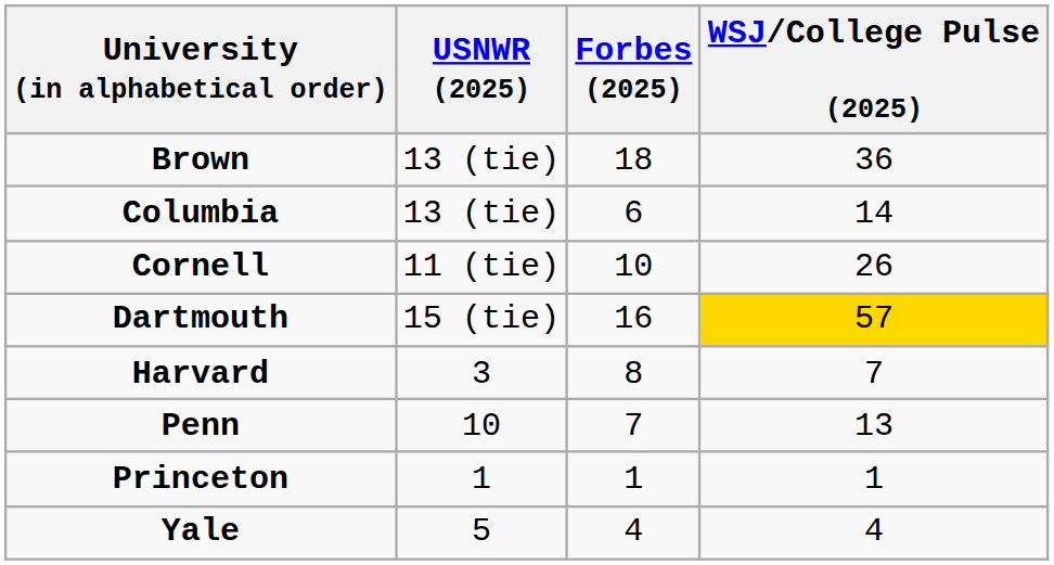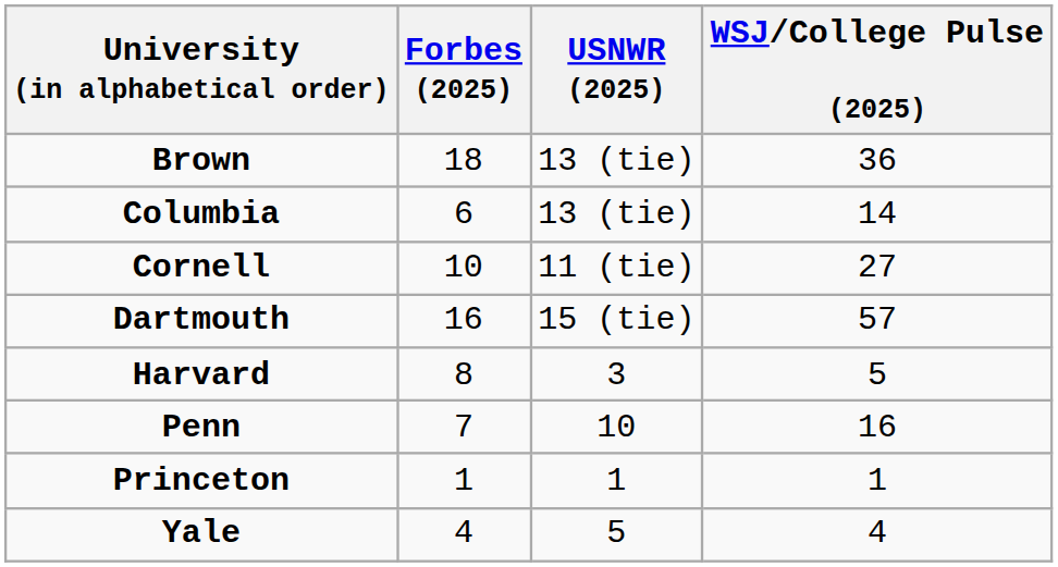 <table class="wikitable" style="text-align:center; float:left; margin-right:2em">
 <tr>
 <th>University<br><small>(in alphabetical order)</small></th>
+<th><a href='#'>Forbes</a><br><small>(2025)</small></th>
 <th><a href='#'>USNWR</a><br><small>(2025)</small></th>
-<th><a href='#'>Forbes</a><br><small>(2025)</small></th>
 <th><a href='#'>WSJ</a>/College Pulse<br><br><small>(2025)</small></th>
 </tr>
 <tr>
 <td><strong>Brown</strong></td>
+<td>18</td>
 <td>13 (tie)</td>
-<td>18</td>
 <td>36</td>
 </tr>
 <tr>
 <td><strong>Columbia</strong></td>
+<td>6</td>
 <td>13 (tie)</td>
-<td>6</td>
 <td>14</td>
 </tr>
 <tr>
 <td><strong>Cornell</strong></td>
+<td>10</td>
 <td>11 (tie)</td>
-<td>10</td>
-<td>26</td>
+<td>27</td>
 </tr>
 <tr>
 <td><strong>Dartmouth</strong></td>
+<td>16</td>
 <td>15 (tie)</td>
-<td>16</td>
-<td style="background: gold;">57</td>
+<td>57</td>
 </tr>
 <tr>
 <td><strong>Harvard</strong></td>
+<td>8</td>
 <td>3</td>
-<td>8</td>
-<td>7</td>
+<td>5</td>
 </tr>
 <tr>
 <td><strong>Penn</strong></td>
+<td>7</td>
 <td>10</td>
-<td>7</td>
-<td>13</td>
+<td>16</td>
 </tr>
 <tr>
 <td><strong>Princeton</strong></td>
 <td>1</td>
 <td>1</td>
 <td>1</td>
 </tr>
 <tr>
 <td><strong>Yale</strong></td>
+<td>4</td>
 <td>5</td>
-<td>4</td>
 <td>4</td>
 </tr>
 </table>
